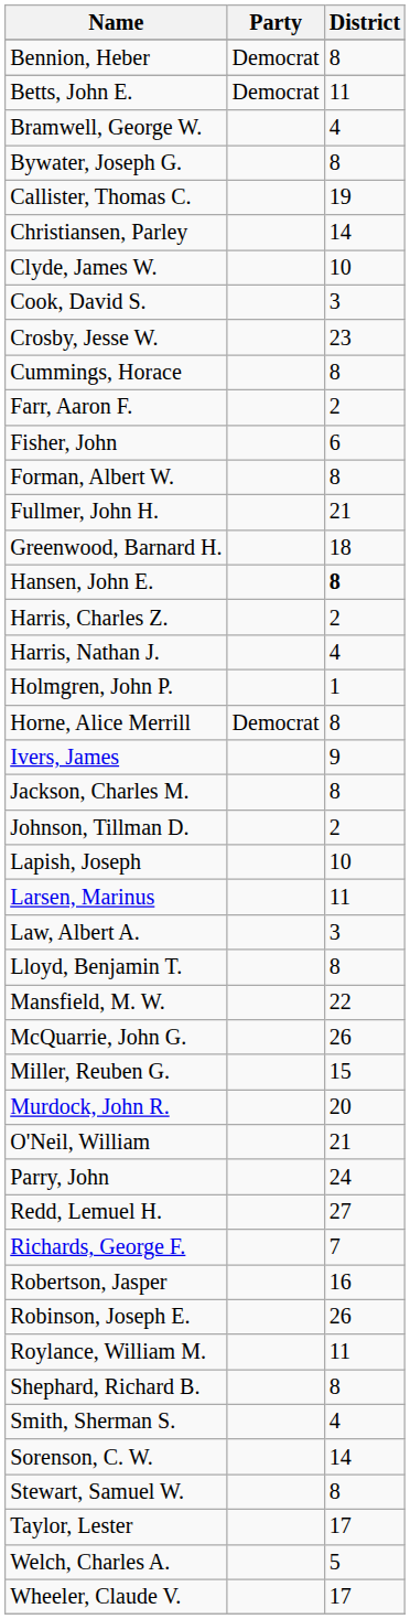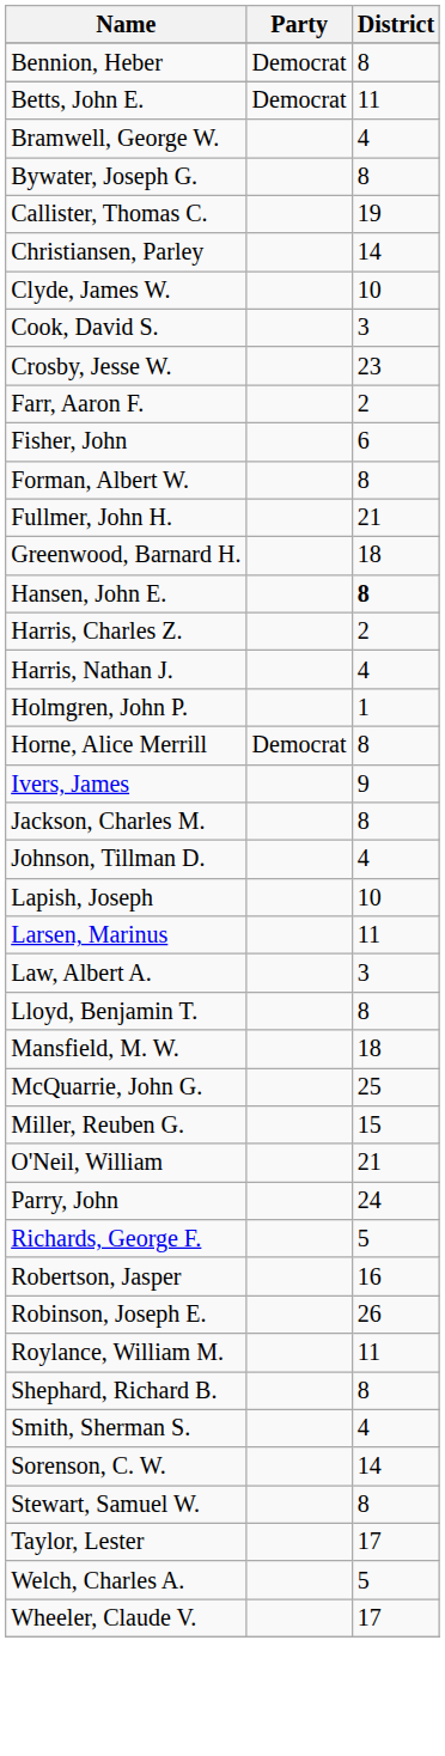 <table class="wikitable">
 <tr>
 <th>Name</th>
 <th>Party</th>
 <th>District</th>
 </tr>
 <tr>
 </tr>
 <tr>
 <td>Bennion, Heber</td>
 <td>Democrat</td>
 <td>8</td>
 </tr>
 <tr>
 </tr>
 <tr>
 <td>Betts, John E.</td>
 <td>Democrat</td>
 <td>11</td>
 </tr>
 <tr>
 <td>Bramwell, George W.</td>
 <td></td>
 <td>4</td>
 </tr>
 <tr>
 <td>Bywater, Joseph G.</td>
 <td></td>
 <td>8</td>
 </tr>
 <tr>
 <td>Callister, Thomas C.</td>
 <td></td>
 <td>19</td>
 </tr>
 <tr>
 <td>Christiansen, Parley</td>
 <td></td>
 <td>14</td>
 </tr>
 <tr>
 <td>Clyde, James W.</td>
 <td></td>
 <td>10</td>
 </tr>
 <tr>
 <td>Cook, David S.</td>
 <td></td>
 <td>3</td>
 </tr>
 <tr>
 <td>Crosby, Jesse W.</td>
 <td></td>
 <td>23</td>
-</tr>
-<tr>
-<td>Cummings, Horace</td>
-<td></td>
-<td>8</td>
 </tr>
 <tr>
 <td>Farr, Aaron F.</td>
 <td></td>
 <td>2</td>
 </tr>
 <tr>
 <td>Fisher, John</td>
 <td></td>
 <td>6</td>
 </tr>
 <tr>
 <td>Forman, Albert W.</td>
 <td></td>
 <td>8</td>
 </tr>
 <tr>
 <td>Fullmer, John H.</td>
 <td></td>
 <td>21</td>
 </tr>
 <tr>
 <td>Greenwood, Barnard H.</td>
 <td></td>
 <td>18</td>
 </tr>
 <tr>
 <td>Hansen, John E.</td>
 <td></td>
 <td><strong>8</strong></td>
 </tr>
 <tr>
 <td>Harris, Charles Z.</td>
 <td></td>
 <td>2</td>
 </tr>
 <tr>
 <td>Harris, Nathan J.</td>
 <td></td>
 <td>4</td>
 </tr>
 <tr>
 <td>Holmgren, John P.</td>
 <td></td>
 <td>1</td>
 </tr>
 <tr>
 <td>Horne, Alice Merrill</td>
 <td>Democrat</td>
 <td>8</td>
 </tr>
 <tr>
 <td><a href='#'>Ivers, James</a></td>
 <td></td>
 <td>9</td>
 </tr>
 <tr>
 <td>Jackson, Charles M.</td>
 <td></td>
 <td>8</td>
 </tr>
 <tr>
 <td>Johnson, Tillman D.</td>
 <td></td>
-<td>2</td>
+<td>4</td>
 </tr>
 <tr>
 <td>Lapish, Joseph</td>
 <td></td>
 <td>10</td>
 </tr>
 <tr>
 <td><a href='#'>Larsen, Marinus</a></td>
 <td></td>
 <td>11</td>
 </tr>
 <tr>
 <td>Law, Albert A.</td>
 <td></td>
 <td>3</td>
 </tr>
 <tr>
 <td>Lloyd, Benjamin T.</td>
 <td></td>
 <td>8</td>
 </tr>
 <tr>
 <td>Mansfield, M. W.</td>
 <td></td>
-<td>22</td>
+<td>18</td>
 </tr>
 <tr>
 <td>McQuarrie, John G.</td>
 <td></td>
-<td>26</td>
+<td>25</td>
 </tr>
 <tr>
 <td>Miller, Reuben G.</td>
 <td></td>
 <td>15</td>
-</tr>
-<tr>
-<td><a href='#'>Murdock, John R.</a></td>
-<td></td>
-<td>20</td>
 </tr>
 <tr>
 <td>O'Neil, William</td>
 <td></td>
 <td>21</td>
 </tr>
 <tr>
 <td>Parry, John</td>
 <td></td>
 <td>24</td>
 </tr>
 <tr>
-<td>Redd, Lemuel H.</td>
-<td></td>
-<td>27</td>
-</tr>
-<tr>
 <td><a href='#'>Richards, George F.</a></td>
 <td></td>
-<td>7</td>
+<td>5</td>
 </tr>
 <tr>
 <td>Robertson, Jasper</td>
 <td></td>
 <td>16</td>
 </tr>
 <tr>
 <td>Robinson, Joseph E.</td>
 <td></td>
 <td>26</td>
 </tr>
 <tr>
 <td>Roylance, William M.</td>
 <td></td>
 <td>11</td>
 </tr>
 <tr>
 <td>Shephard, Richard B.</td>
 <td></td>
 <td>8</td>
 </tr>
 <tr>
 <td>Smith, Sherman S.</td>
 <td></td>
 <td>4</td>
 </tr>
 <tr>
 <td>Sorenson, C. W.</td>
 <td></td>
 <td>14</td>
 </tr>
 <tr>
 <td>Stewart, Samuel W.</td>
 <td></td>
 <td>8</td>
 </tr>
 <tr>
 <td>Taylor, Lester</td>
 <td></td>
 <td>17</td>
 </tr>
 <tr>
 <td>Welch, Charles A.</td>
 <td></td>
 <td>5</td>
 </tr>
 <tr>
 <td>Wheeler, Claude V.</td>
 <td></td>
 <td>17</td>
 </tr>
 <tr>
 </tr>
 </table>
